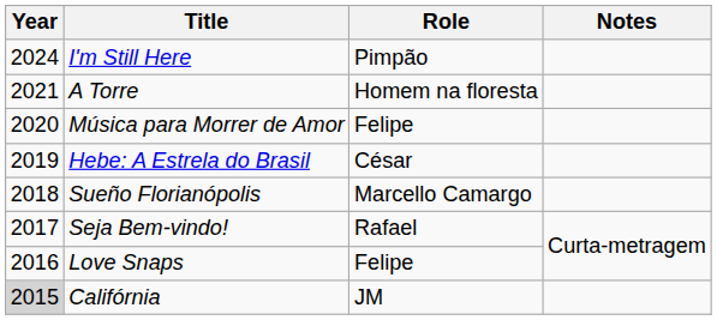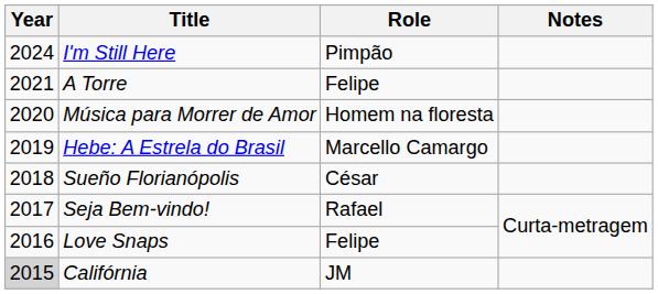 <table class="wikitable">
 <tr>
 <th>Year</th>
 <th>Title</th>
 <th>Role</th>
 <th>Notes</th>
 </tr>
 <tr>
 <td>2024</td>
 <td><em><a href='#'>I'm Still Here</a></em></td>
 <td>Pimpão</td>
 </tr>
 <tr>
 <td>2021</td>
 <td><em>A Torre</em></td>
-<td>Homem na floresta</td>
+<td>Felipe </td>
 <td></td>
 </tr>
 <tr>
 <td>2020</td>
 <td><em>Música para Morrer de Amor</em></td>
-<td>Felipe </td>
+<td>Homem na floresta</td>
 <td></td>
 </tr>
 <tr>
 <td>2019</td>
 <td><em><a href='#'>Hebe: A Estrela do Brasil</a></em></td>
-<td>César</td>
+<td>Marcello Camargo</td>
 <td></td>
 </tr>
 <tr>
 <td>2018</td>
 <td><em>Sueño Florianópolis</em></td>
-<td>Marcello Camargo</td>
+<td>César</td>
 <td></td>
 </tr>
 <tr>
 <td>2017</td>
 <td><em>Seja Bem-vindo!</em></td>
 <td>Rafael</td>
 <td Rowspan=2>Curta-metragem</td>
 </tr>
 <tr>
 <td>2016</td>
 <td><em>Love Snaps</em></td>
 <td>Felipe</td>
 </tr>
 <tr>
 <td style="background: lightgrey;">2015</td>
 <td><em>Califórnia</em></td>
 <td>JM</td>
 <td></td>
 </tr>
 </table>
